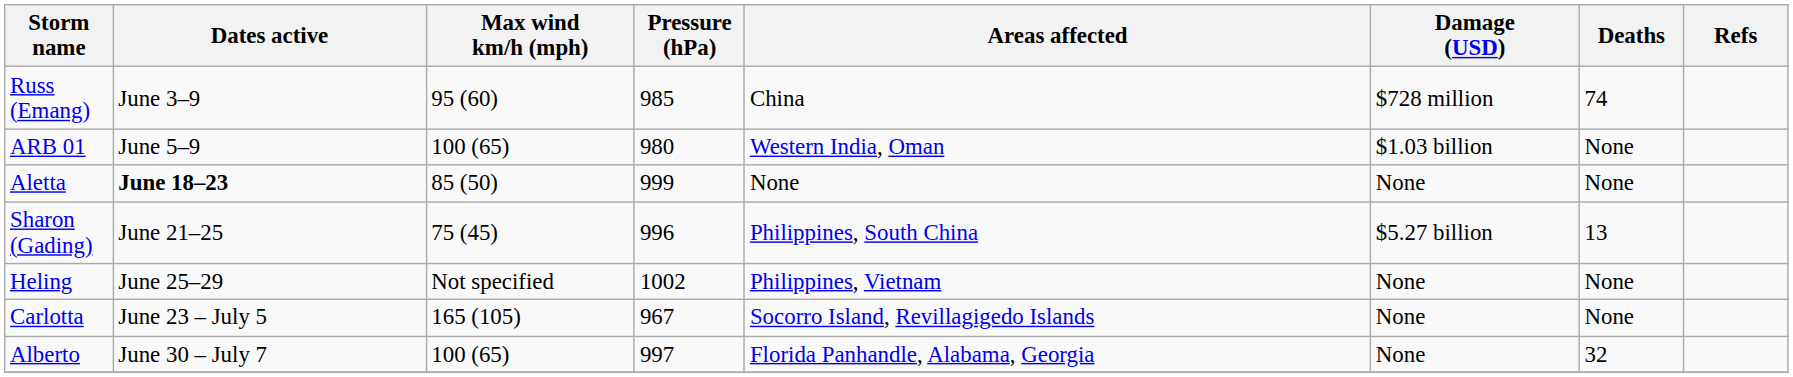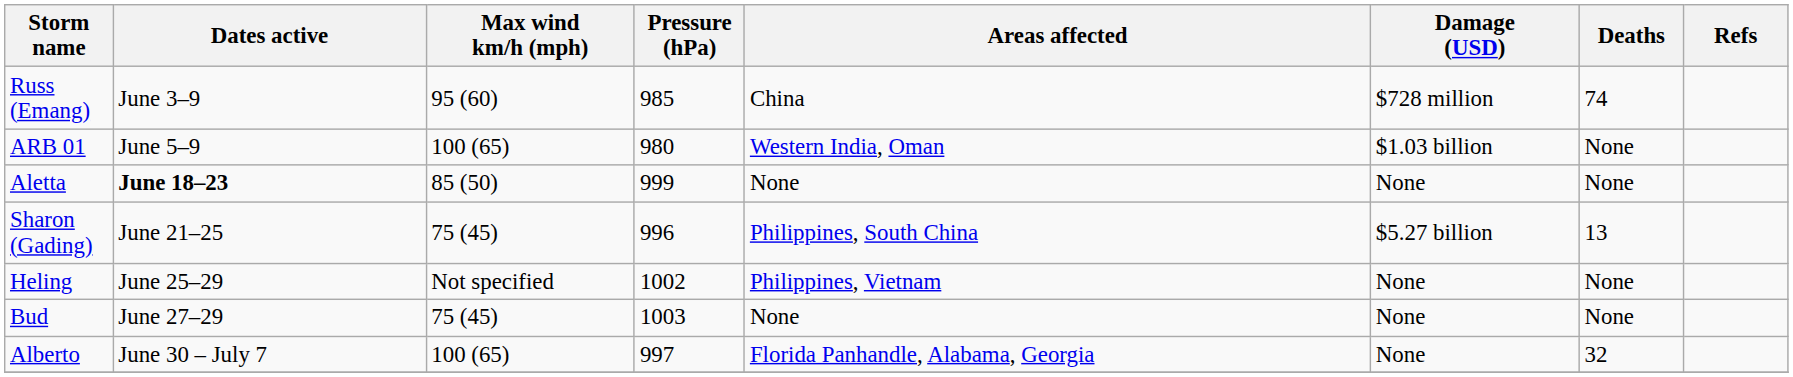 <table class="wikitable sortable">
 <tr>
 <th width="5%">Storm name</th>
 <th width="15%">Dates active</th>
 <th width="10%">Max wind<br>km/h (mph)</th>
 <th width="5%">Pressure<br>(hPa)</th>
 <th width="30%">Areas affected</th>
 <th width="10%">Damage<br>(<a href='#'>USD</a>)</th>
 <th width="5%">Deaths</th>
 <th width="5%">Refs</th>
 </tr>
 <tr>
 <td><a href='#'>Russ (Emang)</a></td>
 <td>June 3–9</td>
 <td>95 (60)</td>
 <td>985</td>
 <td>China</td>
 <td>$728 million</td>
 <td>74</td>
 <td></td>
 </tr>
 <tr>
 <td><a href='#'>ARB 01</a></td>
 <td>June 5–9</td>
 <td>100 (65)</td>
 <td>980</td>
 <td><a href='#'>Western India</a>, <a href='#'>Oman</a></td>
 <td>$1.03 billion</td>
 <td>None</td>
 <td></td>
 </tr>
 <tr>
 <td><a href='#'>Aletta</a></td>
 <td><strong>June 18–23</strong></td>
 <td>85 (50)</td>
 <td>999</td>
 <td>None</td>
 <td>None</td>
 <td>None</td>
 <td></td>
 </tr>
 <tr>
 <td><a href='#'>Sharon (Gading)</a></td>
 <td>June 21–25</td>
 <td>75 (45)</td>
 <td>996</td>
 <td><a href='#'>Philippines</a>, <a href='#'>South China</a></td>
 <td>$5.27 billion</td>
 <td>13</td>
 <td></td>
 </tr>
 <tr>
 <td><a href='#'>Heling</a></td>
 <td>June 25–29</td>
 <td>Not specified</td>
 <td>1002</td>
 <td><a href='#'>Philippines</a>, <a href='#'>Vietnam</a></td>
 <td>None</td>
 <td>None</td>
 <td></td>
 </tr>
 <tr>
-<td><a href='#'>Carlotta</a></td>
-<td>June 23 – July 5</td>
-<td>165 (105)</td>
-<td>967</td>
-<td><a href='#'>Socorro Island</a>, <a href='#'>Revillagigedo Islands</a></td>
+<td><a href='#'>Bud</a></td>
+<td>June 27–29</td>
+<td>75 (45)</td>
+<td>1003</td>
+<td>None</td>
 <td>None</td>
 <td>None</td>
 <td></td>
 </tr>
 <tr>
 <td><a href='#'>Alberto</a></td>
 <td>June 30 – July 7</td>
 <td>100 (65)</td>
 <td>997</td>
 <td><a href='#'>Florida Panhandle</a>, <a href='#'>Alabama</a>, <a href='#'>Georgia</a></td>
 <td>None</td>
 <td>32</td>
 <td></td>
 </tr>
 <tr>
 </tr>
 </table>
